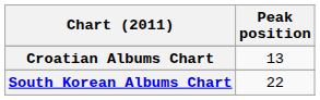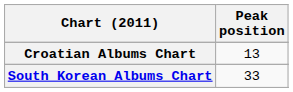 <table class="wikitable sortable plainrowheaders" style="text-align:center">
 <tr>
 <th scope="col">Chart (2011)</th>
 <th scope="col">Peak<br>position</th>
 </tr>
 <tr>
 </tr>
 <tr>
 </tr>
 <tr>
 </tr>
 <tr>
 </tr>
 <tr>
 </tr>
 <tr>
 <th scope="row">Croatian Albums Chart</th>
 <td style="text-align:center;">13</td>
 </tr>
 <tr>
 </tr>
 <tr>
 </tr>
 <tr>
 </tr>
 <tr>
 </tr>
 <tr>
 </tr>
 <tr>
 </tr>
 <tr>
 </tr>
 <tr>
 </tr>
 <tr>
 </tr>
 <tr>
 </tr>
 <tr>
 </tr>
 <tr>
 </tr>
 <tr>
 <th scope="row"><a href='#'>South Korean Albums Chart</a></th>
-<td style="text-align:center;">22</td>
+<td style="text-align:center;">33</td>
 </tr>
 <tr>
 </tr>
 <tr>
 </tr>
 <tr>
 </tr>
 <tr>
 </tr>
 <tr>
 </tr>
 <tr>
 </tr>
 <tr>
 </tr>
 <tr>
 </tr>
 </table>
